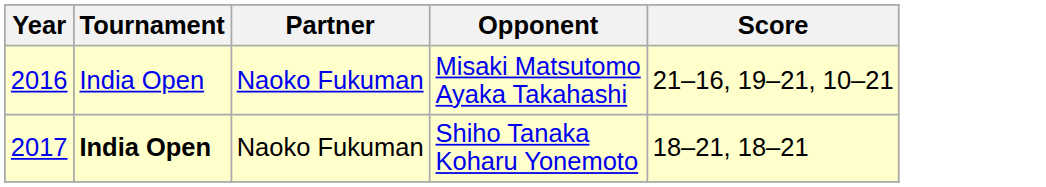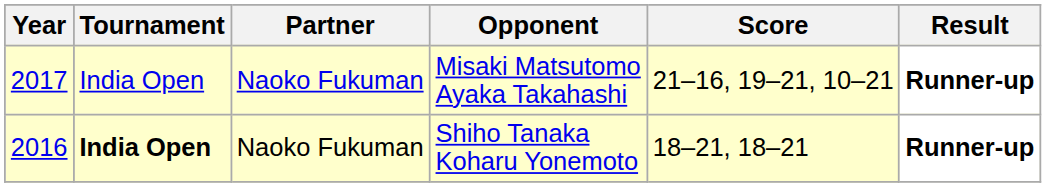 <table class="sortable wikitable" style="font-size: 90%;">
 <tr>
 <th>Year</th>
 <th>Tournament</th>
 <th>Partner</th>
 <th>Opponent</th>
 <th>Score</th>
+<th>Result</th>
 </tr>
 <tr style="background:#FFFFCC">
-<td align="center"><a href='#'>2016</a></td>
+<td align="center"><a href='#'>2017</a></td>
 <td align="left"><a href='#'>India Open</a></td>
 <td align="left"> <a href='#'>Naoko Fukuman</a></td>
 <td align="left"> <a href='#'>Misaki Matsutomo</a><br> <a href='#'>Ayaka Takahashi</a></td>
 <td align="left">21–16, 19–21, 10–21</td>
+<td style="text-align:left; background:white"> <strong>Runner-up</strong></td>
 </tr>
 <tr style="background:#FFFFCC">
-<td align="center"><a href='#'>2017</a></td>
+<td align="center"><a href='#'>2016</a></td>
 <td align="left"><strong>India Open</strong></td>
 <td align="left"> Naoko Fukuman</td>
 <td align="left"> <a href='#'>Shiho Tanaka</a><br> <a href='#'>Koharu Yonemoto</a></td>
 <td align="left">18–21, 18–21</td>
+<td style="text-align:left; background:white"> <strong>Runner-up</strong></td>
 </tr>
 </table>
